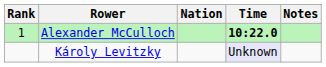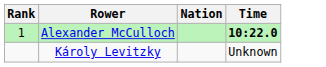 <table class="wikitable sortable" style="text-align:center">
 <tr>
 <th>Rank</th>
 <th>Rower</th>
 <th>Nation</th>
 <th>Time</th>
-<th>Notes</th>
 </tr>
 <tr bgcolor=bbf3bb>
 <td>1</td>
 <td><a href='#'>Alexander McCulloch</a></td>
 <td align=left></td>
 <td><strong>10:22.0</strong></td>
-<td></td>
 </tr>
 <tr>
 <td></td>
 <td><a href='#'>Károly Levitzky</a></td>
 <td align=left></td>
-<td data-sort-value=20:00.0 style="background: lavender;">Unknown</td>
-<td></td>
+<td data-sort-value=20:00.0>Unknown</td>
 </tr>
 </table>
